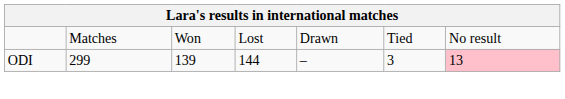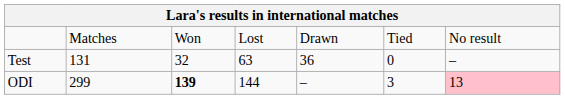 <table class="wikitable" style="float:right; margin-left:1em; width:50%;">
 <tr>
 <th colspan="7"><strong>Lara's results in international matches</strong></th>
 </tr>
 <tr>
 <td> </td>
 <td>Matches</td>
 <td>Won</td>
 <td>Lost</td>
 <td>Drawn</td>
 <td>Tied</td>
 <td>No result</td>
 </tr>
 <tr>
+<td>Test</td>
+<td>131</td>
+<td>32</td>
+<td>63</td>
+<td>36</td>
+<td>0</td>
+<td>–</td>
+</tr>
+<tr>
 <td>ODI</td>
 <td>299</td>
-<td>139</td>
+<td><strong>139</strong></td>
 <td>144</td>
 <td>–</td>
 <td>3</td>
 <td style="background: pink;">13</td>
 </tr>
 </table>
